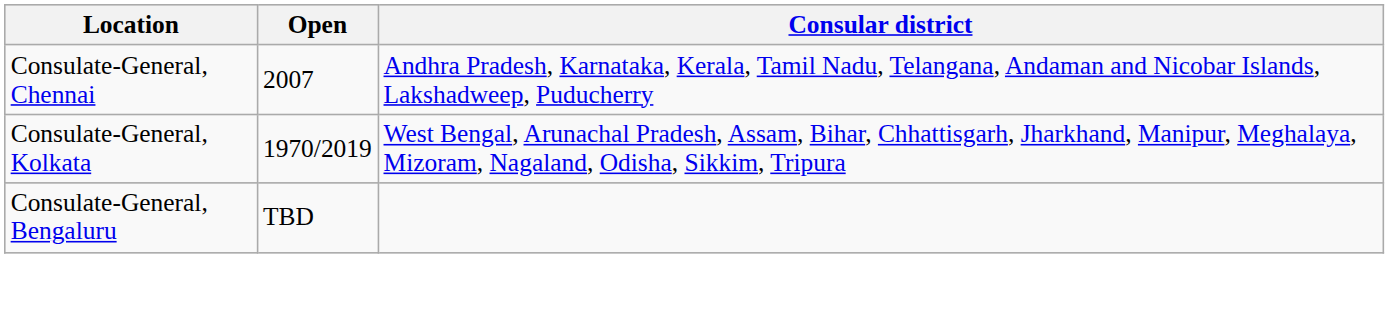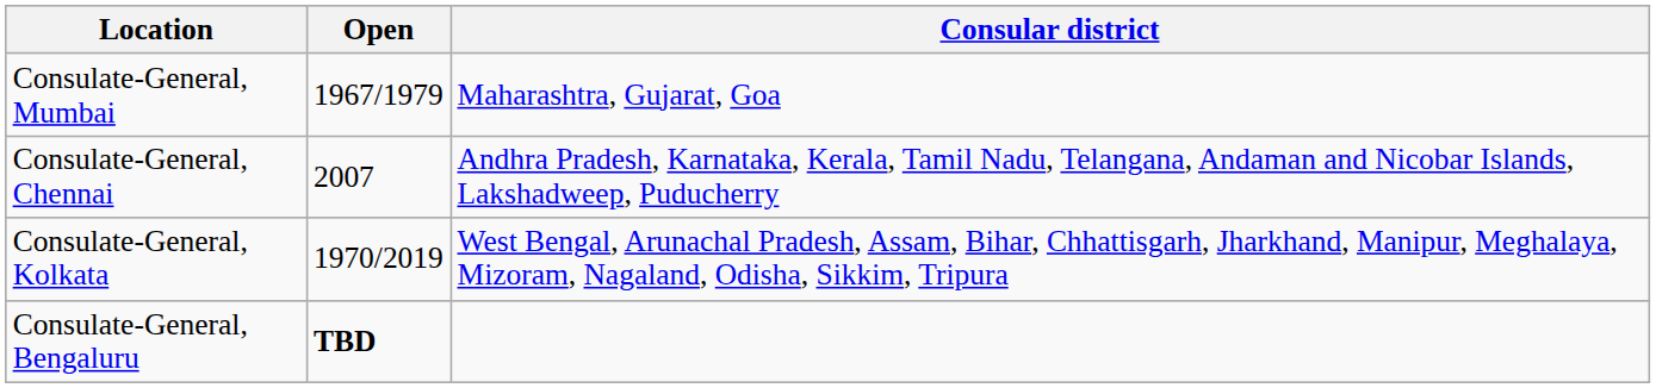 <table class="wikitable">
 <tr>
 <th>Location</th>
 <th>Open</th>
 <th><a href='#'>Consular district</a></th>
+</tr>
+<tr>
+<td>Consulate-General, <a href='#'>Mumbai</a></td>
+<td>1967/1979</td>
+<td><a href='#'>Maharashtra</a>, <a href='#'>Gujarat</a>, <a href='#'>Goa</a></td>
 </tr>
 <tr>
 <td>Consulate-General, <a href='#'>Chennai</a></td>
 <td>2007</td>
 <td><a href='#'>Andhra Pradesh</a>, <a href='#'>Karnataka</a>, <a href='#'>Kerala</a>, <a href='#'>Tamil Nadu</a>, <a href='#'>Telangana</a>, <a href='#'>Andaman and Nicobar Islands</a>, <a href='#'>Lakshadweep</a>, <a href='#'>Puducherry</a></td>
 </tr>
 <tr>
 <td>Consulate-General, <a href='#'>Kolkata</a></td>
 <td>1970/2019</td>
 <td><a href='#'>West Bengal</a>, <a href='#'>Arunachal Pradesh</a>, <a href='#'>Assam</a>, <a href='#'>Bihar</a>, <a href='#'>Chhattisgarh</a>, <a href='#'>Jharkhand</a>, <a href='#'>Manipur</a>, <a href='#'>Meghalaya</a>, <a href='#'>Mizoram</a>, <a href='#'>Nagaland</a>, <a href='#'>Odisha</a>, <a href='#'>Sikkim</a>, <a href='#'>Tripura</a></td>
 </tr>
 <tr>
 <td>Consulate-General, <a href='#'>Bengaluru</a></td>
-<td>TBD</td>
+<td><strong>TBD</strong></td>
 <td></td>
 </tr>
 </table>
